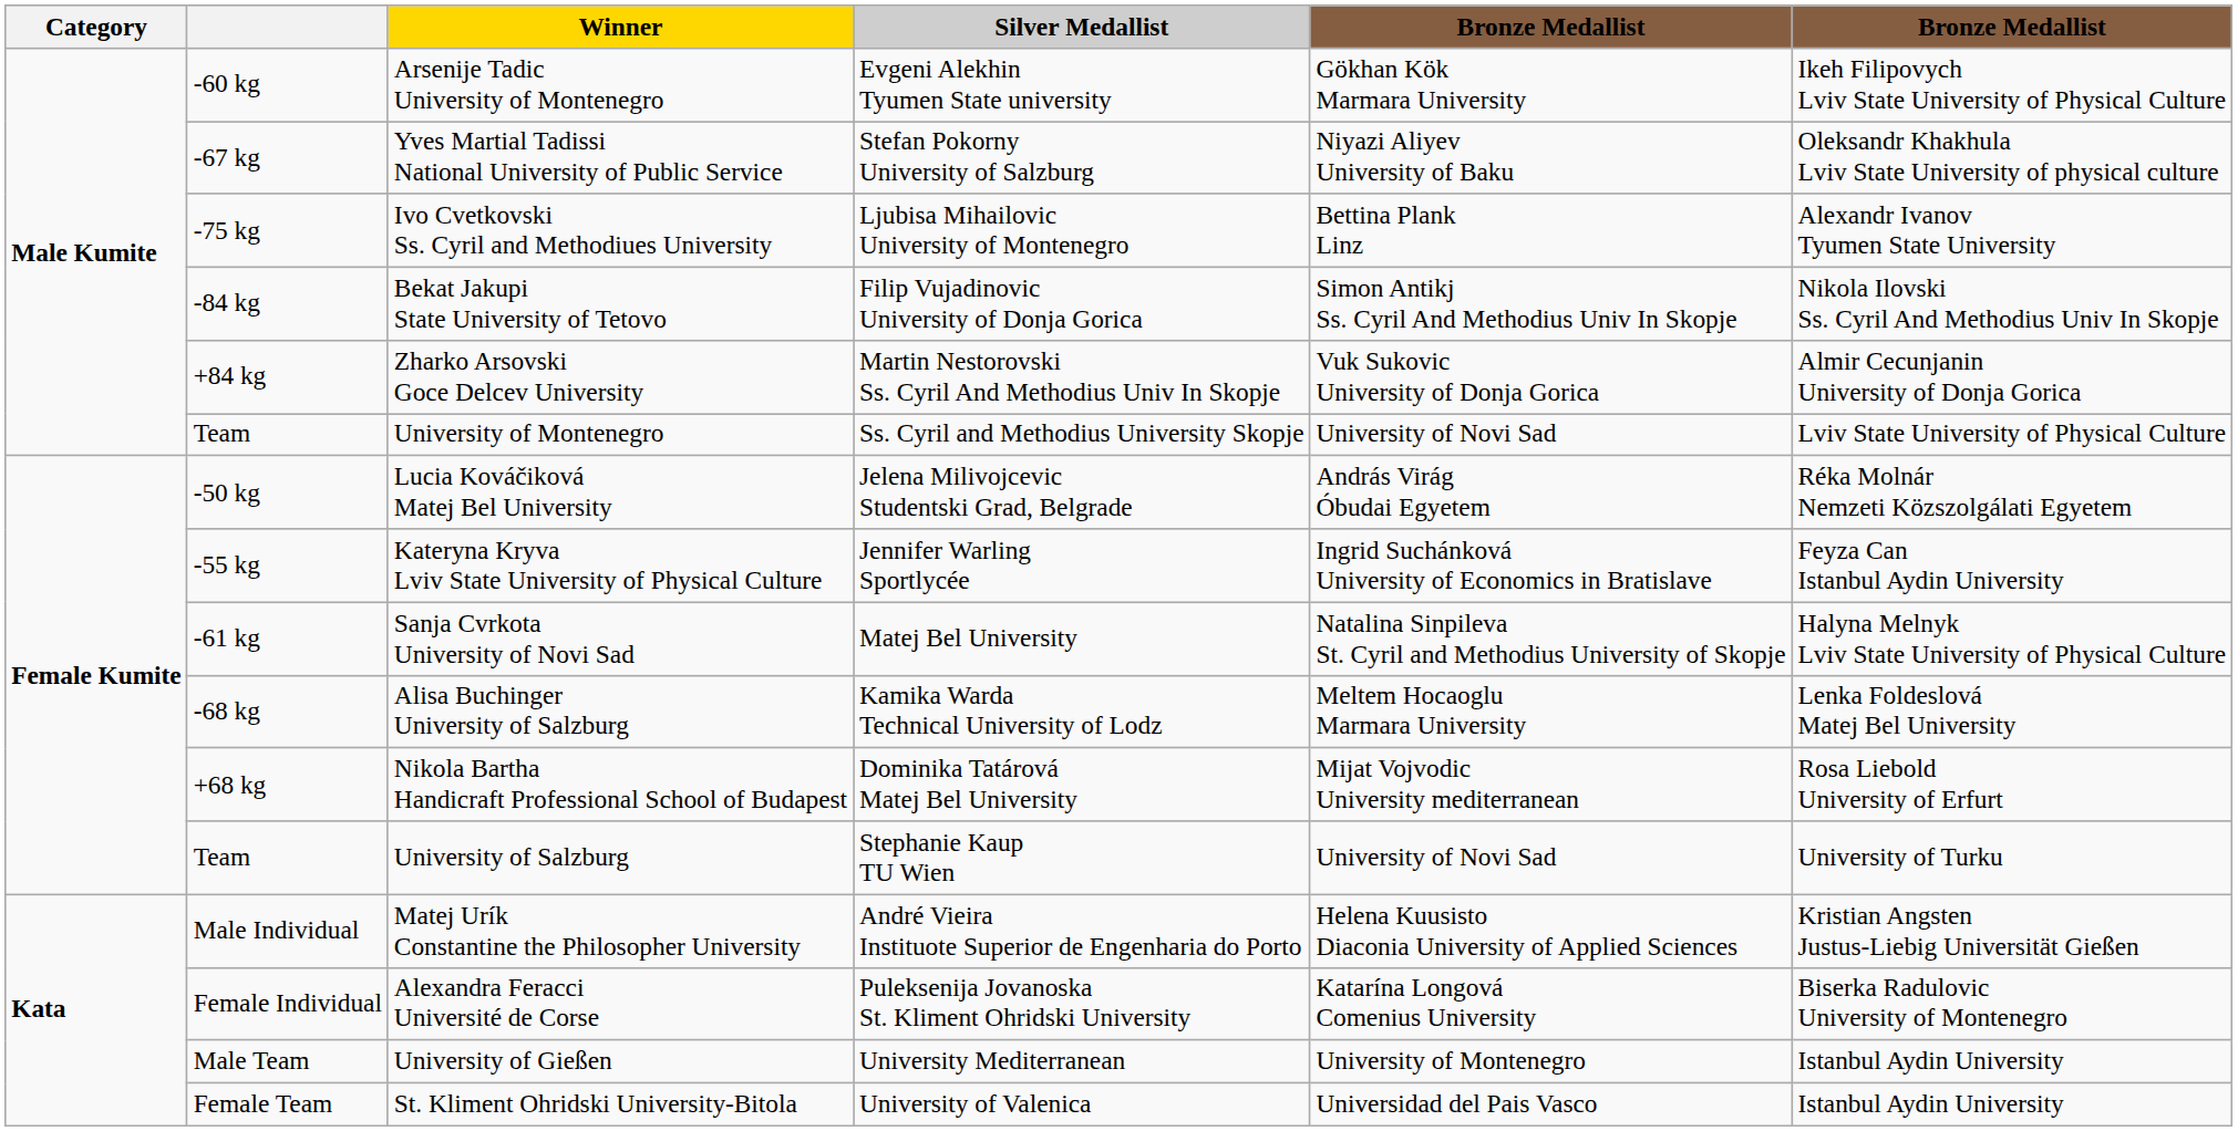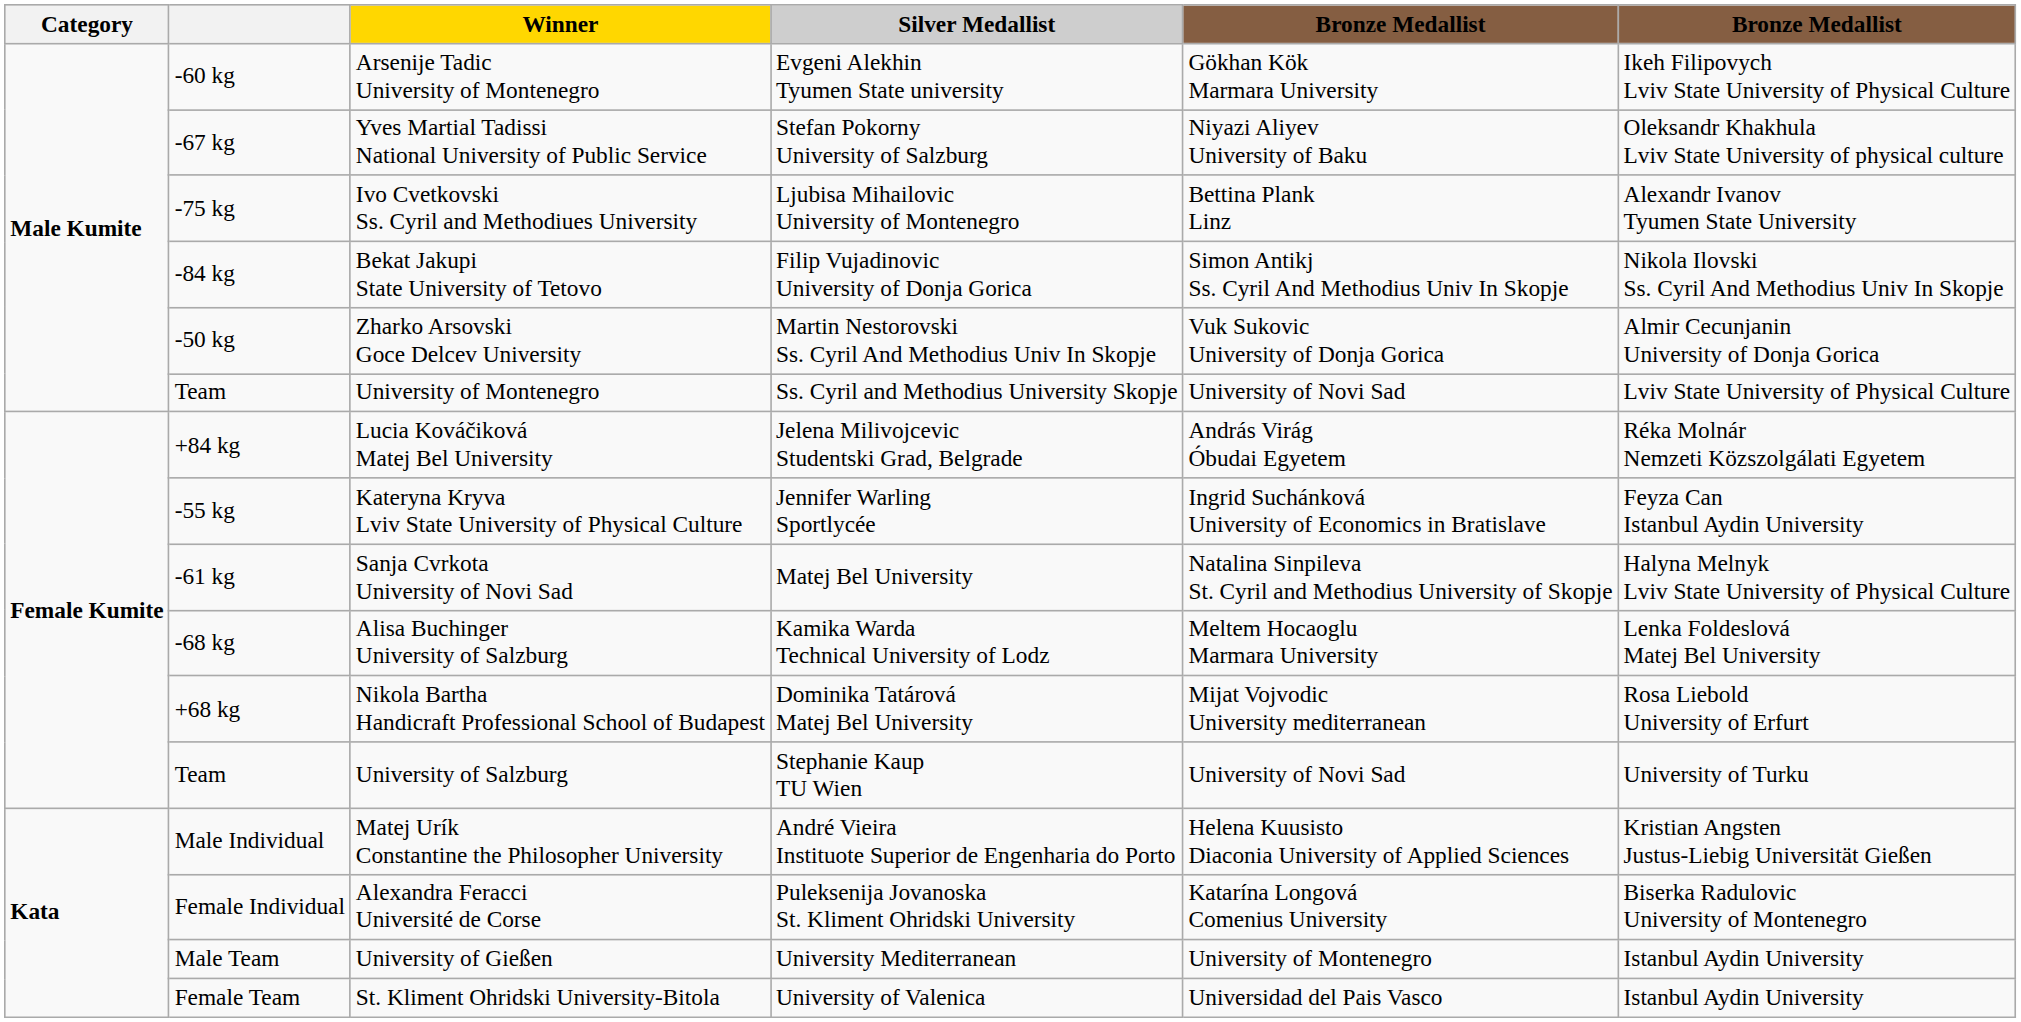 <table class=wikitable style="font-size:90%;">
 <tr>
 <th>Category</th>
 <th></th>
 <th style="background:#FFD700;">Winner</th>
 <th style="background:#CECECE;">Silver Medallist</th>
 <th style="background:#855E42;">Bronze Medallist</th>
 <th style="background:#855E42;">Bronze Medallist</th>
 </tr>
 <tr>
 <td rowspan=6><strong>Male Kumite</strong></td>
 <td>-60 kg</td>
 <td>Arsenije Tadic  <br>  University of Montenegro <br> </td>
 <td>Evgeni Alekhin  <br> Tyumen State university <br> </td>
 <td>Gökhan Kök <br>    Marmara University <br> </td>
 <td>Ikeh Filipovych <br>  Lviv State University of Physical Culture <br> </td>
 </tr>
 <tr>
 <td>-67 kg</td>
 <td>Yves Martial Tadissi <br>  National University of Public Service <br> </td>
 <td>Stefan Pokorny <br> University of Salzburg<br> </td>
 <td>Niyazi Aliyev<br>  University of Baku <br> </td>
 <td>Oleksandr Khakhula <br> Lviv State University of physical culture <br> </td>
 </tr>
 <tr>
 <td>-75 kg</td>
 <td>Ivo Cvetkovski <br> Ss. Cyril and Methodiues University  <br> </td>
 <td>Ljubisa Mihailovic  <br> University of Montenegro <br> </td>
 <td>Bettina Plank <br> Linz <br> </td>
 <td>Alexandr Ivanov  <br>  Tyumen State University <br> </td>
 </tr>
 <tr>
 <td>-84 kg</td>
 <td>Bekat Jakupi <br> State University of Tetovo <br> </td>
 <td>Filip Vujadinovic <br> University of Donja Gorica <br> </td>
 <td>Simon Antikj <br> Ss. Cyril And Methodius Univ In Skopje <br> </td>
 <td>Nikola Ilovski <br>  Ss. Cyril And Methodius Univ In Skopje  <br> </td>
 </tr>
 <tr>
-<td>+84 kg</td>
+<td>-50 kg</td>
 <td>Zharko Arsovski  <br> Goce Delcev University <br> </td>
 <td>Martin Nestorovski <br> Ss. Cyril And Methodius Univ In Skopje <br> </td>
 <td>Vuk Sukovic  <br> University of Donja Gorica <br> </td>
 <td>Almir Cecunjanin <br> University of Donja Gorica <br> </td>
 </tr>
 <tr>
 <td>Team</td>
 <td>University of Montenegro <br> </td>
 <td>Ss. Cyril and Methodius University Skopje <br> </td>
 <td>University of Novi Sad <br> </td>
 <td>Lviv State University of Physical Culture <br> </td>
 </tr>
 <tr>
 <td rowspan=6><strong>Female Kumite</strong></td>
-<td>-50 kg</td>
+<td>+84 kg</td>
 <td>Lucia Kováčiková <br> Matej Bel University <br> </td>
 <td>Jelena Milivojcevic <br> Studentski Grad, Belgrade <br> </td>
 <td>András Virág  <br> Óbudai Egyetem <br> </td>
 <td>Réka Molnár <br> Nemzeti Közszolgálati Egyetem <br> </td>
 </tr>
 <tr>
 <td>-55 kg</td>
 <td>Kateryna Kryva  <br> Lviv State University of Physical Culture<br> </td>
 <td>Jennifer Warling <br> Sportlycée <br> </td>
 <td>Ingrid Suchánková <br> University of Economics in Bratislave <br> </td>
 <td>Feyza Can <br> Istanbul Aydin University <br> </td>
 </tr>
 <tr>
 <td>-61 kg</td>
 <td>Sanja Cvrkota <br> University of Novi Sad <br> </td>
 <td>Matej Bel University <br> </td>
 <td>Natalina Sinpileva <br> St. Cyril and Methodius University of Skopje <br> </td>
 <td>Halyna Melnyk <br> Lviv State University of Physical Culture <br> </td>
 </tr>
 <tr>
 <td>-68 kg</td>
 <td>Alisa Buchinger <br> University of Salzburg <br> </td>
 <td>Kamika Warda <br> Technical University of Lodz <br> </td>
 <td>Meltem Hocaoglu <br> Marmara University <br> </td>
 <td>Lenka Foldeslová <br>  Matej Bel University <br> </td>
 </tr>
 <tr>
 <td>+68 kg</td>
 <td>Nikola Bartha <br> Handicraft Professional School of Budapest <br> </td>
 <td>Dominika Tatárová <br> Matej Bel University <br> </td>
 <td>Mijat Vojvodic <br>   University mediterranean <br> </td>
 <td>Rosa Liebold <br>  University of Erfurt <br> </td>
 </tr>
 <tr>
 <td>Team</td>
 <td>University of Salzburg <br> </td>
 <td>Stephanie Kaup <br> TU Wien <br> </td>
 <td>University of Novi Sad <br> </td>
 <td>University of Turku <br> </td>
 </tr>
 <tr>
 <td rowspan=4><strong>Kata</strong></td>
 <td>Male Individual</td>
 <td>Matej Urík  <br>  Constantine the Philosopher University <br> </td>
 <td>André Vieira <br> Instituote Superior de Engenharia do Porto <br> </td>
 <td>Helena Kuusisto <br> Diaconia University of Applied Sciences<br> </td>
 <td>Kristian Angsten<br> Justus-Liebig Universität Gießen<br> </td>
 </tr>
 <tr>
 <td>Female Individual</td>
 <td>Alexandra Feracci  <br> Université de Corse <br></td>
 <td>Puleksenija Jovanoska <br> St. Kliment Ohridski University <br> </td>
 <td>Katarína Longová<br> Comenius University<br> </td>
 <td>Biserka Radulovic  <br> University of Montenegro  <br> </td>
 </tr>
 <tr>
 <td>Male Team</td>
 <td>University of Gießen <br> </td>
 <td>University Mediterranean<br> </td>
 <td>University of Montenegro <br> </td>
 <td>Istanbul Aydin University <br> </td>
 </tr>
 <tr>
 <td>Female Team</td>
 <td>St. Kliment Ohridski University-Bitola <br> </td>
 <td>University of Valenica <br> </td>
 <td>Universidad del Pais Vasco <br> </td>
 <td>Istanbul Aydin University <br> </td>
 </tr>
 </table>
